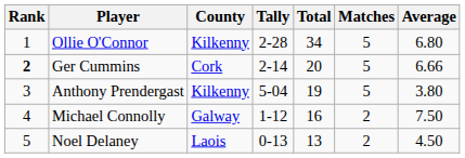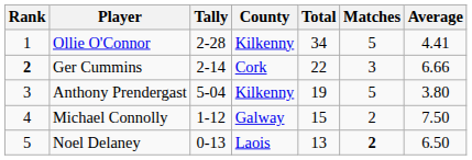 <table class="wikitable">
 <tr>
 <th>Rank</th>
 <th>Player</th>
+<th>Tally</th>
 <th>County</th>
-<th>Tally</th>
 <th>Total</th>
 <th>Matches</th>
 <th>Average</th>
 </tr>
 <tr>
 <td rowspan=1 align=center>1</td>
 <td><a href='#'>Ollie O'Connor</a></td>
+<td align=center>2-28</td>
 <td><a href='#'>Kilkenny</a></td>
-<td align=center>2-28</td>
 <td align=center>34</td>
 <td align=center>5</td>
-<td align=center>6.80</td>
+<td align=center>4.41</td>
 </tr>
 <tr>
 <td rowspan=1 align=center><strong>2</strong></td>
 <td>Ger Cummins</td>
+<td align=center>2-14</td>
 <td><a href='#'>Cork</a></td>
-<td align=center>2-14</td>
-<td align=center>20</td>
-<td align=center>5</td>
+<td align=center>22</td>
+<td align=center>3</td>
 <td align=center>6.66</td>
 </tr>
 <tr>
 <td rowspan=1 align=center>3</td>
 <td>Anthony Prendergast</td>
+<td align=center>5-04</td>
 <td><a href='#'>Kilkenny</a></td>
-<td align=center>5-04</td>
 <td align=center>19</td>
 <td align=center>5</td>
 <td align=center>3.80</td>
 </tr>
 <tr>
 <td rowspan=1 align=center>4</td>
 <td>Michael Connolly</td>
+<td align=center>1-12</td>
 <td><a href='#'>Galway</a></td>
-<td align=center>1-12</td>
-<td align=center>16</td>
+<td align=center>15</td>
 <td align=center>2</td>
 <td align=center>7.50</td>
 </tr>
 <tr>
 <td rowspan=1 align=center>5</td>
 <td>Noel Delaney</td>
+<td align=center>0-13</td>
 <td><a href='#'>Laois</a></td>
-<td align=center>0-13</td>
 <td align=center>13</td>
-<td align=center>2</td>
-<td align=center>4.50</td>
+<td align=center><strong>2</strong></td>
+<td align=center>6.50</td>
 </tr>
 </table>
